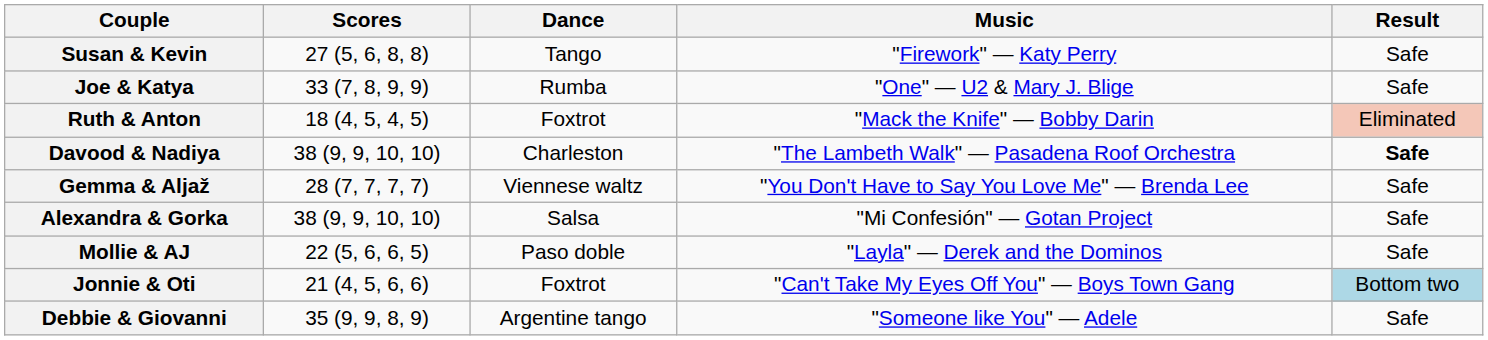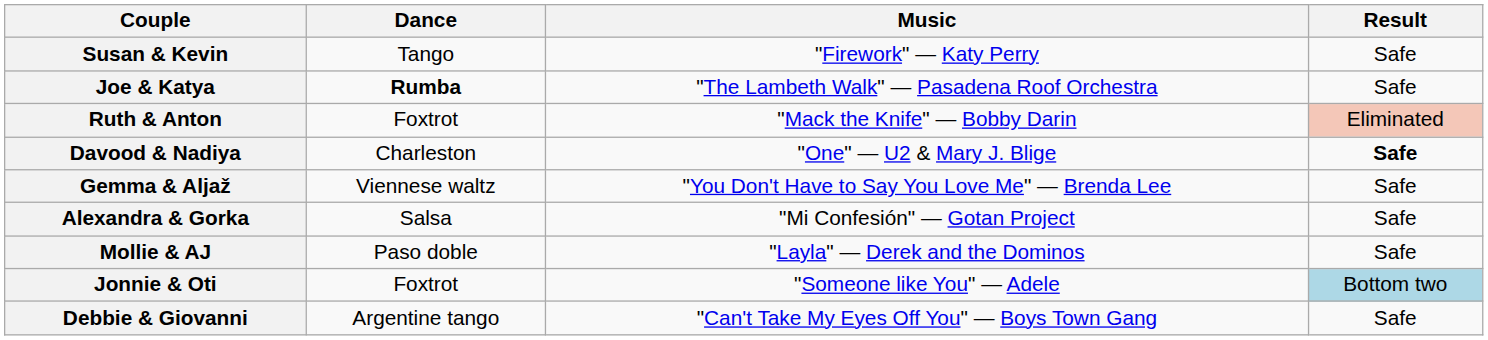 <table class="wikitable sortable" style="text-align:center; width: 90%">
 <tr>
 <th scope="col">Couple</th>
-<th scope="col">Scores</th>
 <th scope="col" class="unsortable">Dance</th>
 <th scope="col" class="unsortable">Music</th>
 <th scope="col" class="unsortable">Result</th>
 </tr>
 <tr>
 <th scope="row">Susan & Kevin</th>
-<td>27 (5, 6, 8, 8)</td>
 <td>Tango</td>
 <td>"<a href='#'>Firework</a>" — <a href='#'>Katy Perry</a></td>
 <td>Safe</td>
 </tr>
 <tr>
 <th scope="row">Joe & Katya</th>
-<td>33 (7, 8, 9, 9)</td>
-<td>Rumba</td>
-<td>"<a href='#'>One</a>" — <a href='#'>U2</a> & <a href='#'>Mary J. Blige</a></td>
+<td><strong>Rumba</strong></td>
+<td>"<a href='#'>The Lambeth Walk</a>" — <a href='#'>Pasadena Roof Orchestra</a></td>
 <td>Safe</td>
 </tr>
 <tr>
 <th scope="row">Ruth & Anton</th>
-<td>18 (4, 5, 4, 5)</td>
 <td>Foxtrot</td>
 <td>"<a href='#'>Mack the Knife</a>" — <a href='#'>Bobby Darin</a></td>
 <td bgcolor="f4c7b8">Eliminated</td>
 </tr>
 <tr>
 <th scope="row">Davood & Nadiya</th>
-<td>38 (9, 9, 10, 10)</td>
 <td>Charleston</td>
-<td>"<a href='#'>The Lambeth Walk</a>" — <a href='#'>Pasadena Roof Orchestra</a></td>
+<td>"<a href='#'>One</a>" — <a href='#'>U2</a> & <a href='#'>Mary J. Blige</a></td>
 <td><strong>Safe</strong></td>
 </tr>
 <tr>
 <th scope="row">Gemma & Aljaž</th>
-<td>28 (7, 7, 7, 7)</td>
 <td>Viennese waltz</td>
 <td>"<a href='#'>You Don't Have to Say You Love Me</a>" — <a href='#'>Brenda Lee</a></td>
 <td>Safe</td>
 </tr>
 <tr>
 <th scope="row">Alexandra & Gorka</th>
-<td>38 (9, 9, 10, 10)</td>
 <td>Salsa</td>
 <td>"Mi Confesión" — <a href='#'>Gotan Project</a></td>
 <td>Safe</td>
 </tr>
 <tr>
 <th scope="row">Mollie & AJ</th>
-<td>22 (5, 6, 6, 5)</td>
 <td>Paso doble</td>
 <td>"<a href='#'>Layla</a>" — <a href='#'>Derek and the Dominos</a></td>
 <td>Safe</td>
 </tr>
 <tr>
 <th scope="row">Jonnie & Oti</th>
-<td>21 (4, 5, 6, 6)</td>
 <td>Foxtrot</td>
-<td>"<a href='#'>Can't Take My Eyes Off You</a>" — <a href='#'>Boys Town Gang</a></td>
+<td>"<a href='#'>Someone like You</a>" — <a href='#'>Adele</a></td>
 <td bgcolor="lightblue">Bottom two</td>
 </tr>
 <tr>
 <th scope="row">Debbie & Giovanni</th>
-<td>35 (9, 9, 8, 9)</td>
 <td>Argentine tango</td>
-<td>"<a href='#'>Someone like You</a>" — <a href='#'>Adele</a></td>
+<td>"<a href='#'>Can't Take My Eyes Off You</a>" — <a href='#'>Boys Town Gang</a></td>
 <td>Safe</td>
 </tr>
 </table>
